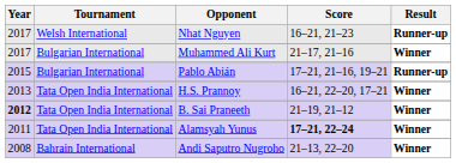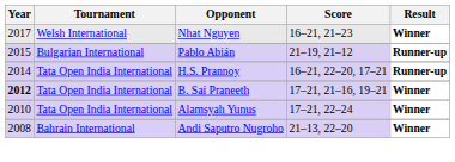 <table class="sortable wikitable" style="font-size: 90%;">
 <tr>
 <th>Year</th>
 <th>Tournament</th>
 <th>Opponent</th>
 <th>Score</th>
 <th>Result</th>
 </tr>
 <tr style="background:#E9E9E9">
 <td align="center">2017</td>
 <td align="left"><a href='#'>Welsh International</a></td>
 <td align="left"> <a href='#'>Nhat Nguyen</a></td>
 <td align="left">16–21, 21–23</td>
-<td style="text-align:left; background:white"> <strong>Runner-up</strong></td>
+<td style="text-align:left; background:white"> <strong>Winner</strong></td>
 </tr>
 <tr>
-</tr>
-<tr style="background:#E9E9E9">
-<td align="center">2017</td>
-<td align="left"><a href='#'>Bulgarian International</a></td>
-<td align="left"> <a href='#'>Muhammed Ali Kurt</a></td>
-<td align="left">21–17, 21–16</td>
-<td style="text-align:left; background:white"> <strong>Winner</strong></td>
 </tr>
 <tr>
 </tr>
 <tr style="background:#D8CEF6">
 <td align="center">2015</td>
 <td align="left"><a href='#'>Bulgarian International</a></td>
 <td align="left"> <a href='#'>Pablo Abián</a></td>
-<td align="left">17–21, 21–16, 19–21</td>
+<td align="left">21–19, 21–12</td>
 <td style="text-align:left; background:white"> <strong>Runner-up</strong></td>
 </tr>
 <tr>
 </tr>
 <tr style="background:#D8CEF6">
-<td align="center">2013</td>
+<td align="center">2014</td>
 <td align="left"><a href='#'>Tata Open India International</a></td>
 <td align="left"> <a href='#'>H.S. Prannoy</a></td>
 <td align="left">16–21, 22–20, 17–21</td>
-<td style="text-align:left; background:white"> <strong>Winner</strong></td>
+<td style="text-align:left; background:white"> <strong>Runner-up</strong></td>
 </tr>
 <tr>
 </tr>
 <tr style="background:#D8CEF6">
 <td align="center"><strong>2012</strong></td>
 <td align="left"><a href='#'>Tata Open India International</a></td>
 <td align="left"> <a href='#'>B. Sai Praneeth</a></td>
-<td align="left">21–19, 21–12</td>
+<td align="left">17–21, 21–16, 19–21</td>
 <td style="text-align:left; background:white"> <strong>Winner</strong></td>
 </tr>
 <tr>
 </tr>
 <tr style="background:#D8CEF6">
-<td align="center">2011</td>
+<td align="center">2010</td>
 <td align="left"><a href='#'>Tata Open India International</a></td>
 <td align="left"> <a href='#'>Alamsyah Yunus</a></td>
-<td align="left"><strong>17–21, 22–24</strong></td>
+<td align="left">17–21, 22–24</td>
 <td style="text-align:left; background:white"> <strong>Winner</strong></td>
 </tr>
 <tr>
 </tr>
 <tr style="background:#D8CEF6">
 <td align="center">2008</td>
 <td align="left"><a href='#'>Bahrain International</a></td>
 <td align="left"> <a href='#'>Andi Saputro Nugroho</a></td>
 <td align="left">21–13, 22–20</td>
 <td style="text-align:left; background:white"> <strong>Winner</strong></td>
 </tr>
 </table>
